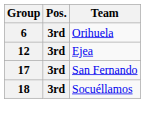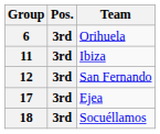 <table class="wikitable">
 <tr>
 <th>Group</th>
 <th>Pos.</th>
 <th>Team</th>
 </tr>
 <tr>
 <th>6</th>
 <th>3rd</th>
 <td><a href='#'>Orihuela</a></td>
 </tr>
 <tr>
+<th>11</th>
+<th>3rd</th>
+<td><a href='#'>Ibiza</a></td>
+</tr>
+<tr>
 <th>12</th>
 <th>3rd</th>
-<td><a href='#'>Ejea</a></td>
+<td><a href='#'>San Fernando</a></td>
 </tr>
 <tr>
 <th>17</th>
 <th>3rd</th>
-<td><a href='#'>San Fernando</a></td>
+<td><a href='#'>Ejea</a></td>
 </tr>
 <tr>
 <th>18</th>
 <th>3rd</th>
 <td><a href='#'>Socuéllamos</a></td>
 </tr>
 </table>
